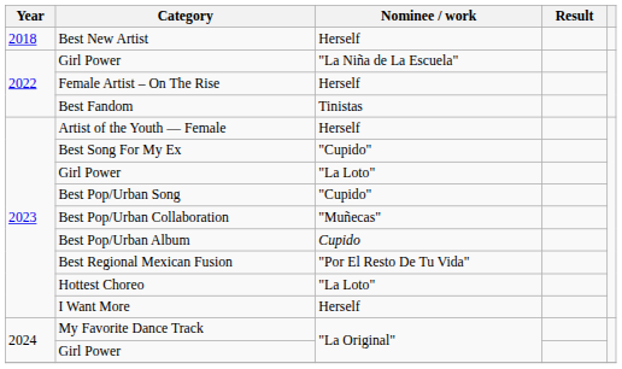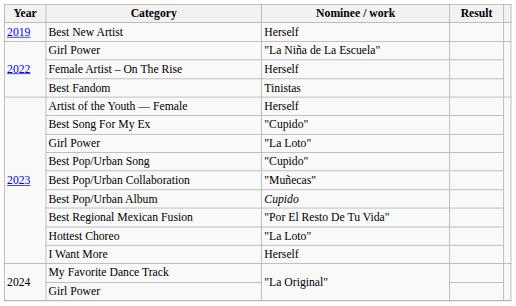 <table class="wikitable" style="width:55%;">
 <tr>
 <th>Year</th>
 <th>Category</th>
 <th>Nominee / work</th>
 <th>Result</th>
 <th></th>
 </tr>
 <tr>
-<td><a href='#'>2018</a></td>
+<td><a href='#'>2019</a></td>
 <td>Best New Artist</td>
 <td>Herself</td>
 <td></td>
 <td style="text-align:center;"></td>
 </tr>
 <tr>
 <td rowspan="3"><a href='#'>2022</a></td>
 <td>Girl Power</td>
 <td>"La Niña de La Escuela" </td>
 <td></td>
 <td rowspan="3" style="text-align:center;"></td>
 </tr>
 <tr>
 <td>Female Artist – On The Rise</td>
 <td>Herself</td>
 <td></td>
 </tr>
 <tr>
 <td>Best Fandom</td>
 <td>Tinistas</td>
 <td></td>
 </tr>
 <tr>
 <td rowspan="9"><a href='#'>2023</a></td>
 <td>Artist of the Youth — Female</td>
 <td>Herself</td>
 <td></td>
 <td rowspan="9" style="text-align:center;"></td>
 </tr>
 <tr>
 <td>Best Song For My Ex</td>
 <td>"Cupido"</td>
 <td></td>
 </tr>
 <tr>
 <td>Girl Power</td>
 <td>"La Loto" </td>
 <td></td>
 </tr>
 <tr>
 <td>Best Pop/Urban Song</td>
 <td>"Cupido"</td>
 <td></td>
 </tr>
 <tr>
 <td>Best Pop/Urban Collaboration</td>
 <td>"Muñecas" </td>
 <td></td>
 </tr>
 <tr>
 <td>Best Pop/Urban Album</td>
 <td><em>Cupido</em></td>
 <td></td>
 </tr>
 <tr>
 <td>Best Regional Mexican Fusion</td>
 <td>"Por El Resto De Tu Vida" </td>
 <td></td>
 </tr>
 <tr>
 <td>Hottest Choreo</td>
 <td>"La Loto" </td>
 <td></td>
 </tr>
 <tr>
 <td>I Want More</td>
 <td>Herself</td>
 <td></td>
 </tr>
 <tr>
 <td rowspan="2">2024</td>
 <td>My Favorite Dance Track</td>
 <td rowspan="2">"La Original" </td>
 <td></td>
 <td rowspan="2"></td>
 </tr>
 <tr>
 <td>Girl Power</td>
 <td></td>
 </tr>
 <tr>
 </tr>
 </table>
